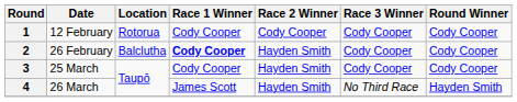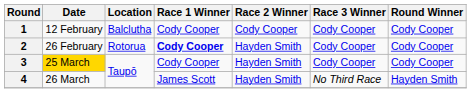 <table class="wikitable" style="font-size: 85%;">
 <tr>
 <th>Round</th>
 <th>Date</th>
 <th>Location</th>
 <th>Race 1 Winner</th>
 <th>Race 2 Winner</th>
 <th>Race 3 Winner</th>
 <th>Round Winner</th>
 </tr>
 <tr>
 <th>1</th>
 <td>12 February</td>
-<td><a href='#'>Rotorua</a></td>
+<td><a href='#'>Balclutha</a></td>
 <td> <a href='#'>Cody Cooper</a></td>
 <td> <a href='#'>Cody Cooper</a></td>
 <td> <a href='#'>Cody Cooper</a></td>
 <td> <a href='#'>Cody Cooper</a></td>
 </tr>
 <tr>
 <th>2</th>
 <td>26 February</td>
-<td><a href='#'>Balclutha</a></td>
+<td><a href='#'>Rotorua</a></td>
 <td><strong> <a href='#'>Cody Cooper</a></strong></td>
 <td> <a href='#'>Hayden Smith</a></td>
 <td> <a href='#'>Cody Cooper</a></td>
 <td> <a href='#'>Cody Cooper</a></td>
 </tr>
 <tr>
 <th>3</th>
-<td>25 March</td>
+<td style="background: gold;">25 March</td>
 <td rowspan=2><a href='#'>Taupō</a></td>
 <td> <a href='#'>Cody Cooper</a></td>
 <td> <a href='#'>Hayden Smith</a></td>
 <td> <a href='#'>Cody Cooper</a></td>
 <td> <a href='#'>Cody Cooper</a></td>
 </tr>
 <tr>
 <th>4</th>
 <td>26 March</td>
 <td> <a href='#'>James Scott</a></td>
 <td> <a href='#'>Hayden Smith</a></td>
 <td><em>No Third Race</em></td>
 <td> <a href='#'>Hayden Smith</a></td>
 </tr>
 <tr>
 </tr>
 </table>
